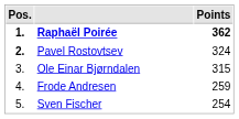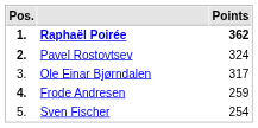 <table cellspacing="1" cellpadding="3" style="border:1px solid #AAAAAA;font-size:90%">
 <tr bgcolor="#E4E4E4">
 <th style="border-bottom:1px solid #AAAAAA" width=10>Pos.</th>
 <th style="border-bottom:1px solid #AAAAAA" width=200></th>
 <th style="border-bottom:1px solid #AAAAAA" width=20>Points</th>
 </tr>
 <tr>
 <td align="center"><strong>1.</strong></td>
 <td> <strong><a href='#'>Raphaël Poirée</a></strong></td>
 <td align="right"><strong>362</strong></td>
 </tr>
 <tr>
 <td align="center"><strong>2.</strong></td>
 <td> <a href='#'>Pavel Rostovtsev</a></td>
 <td align="right">324</td>
 </tr>
 <tr>
 <td align="center">3.</td>
 <td> <a href='#'>Ole Einar Bjørndalen</a></td>
-<td align="right">315</td>
+<td align="right">317</td>
 </tr>
 <tr>
-<td align="center">4.</td>
+<td align="center"><strong>4.</strong></td>
 <td> <a href='#'>Frode Andresen</a></td>
 <td align="right">259</td>
 </tr>
 <tr>
 <td align="center">5.</td>
 <td> <a href='#'>Sven Fischer</a></td>
 <td align="right">254</td>
 </tr>
 </table>
